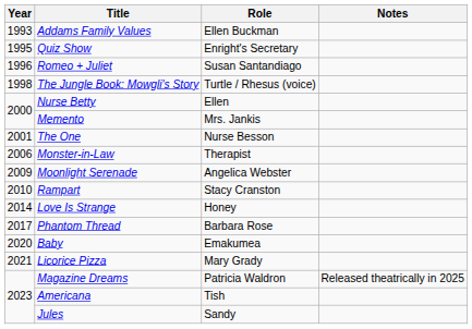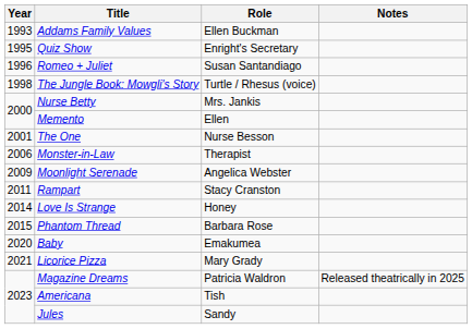 <table class="wikitable sortable">
 <tr>
 <th>Year</th>
 <th>Title</th>
 <th>Role</th>
 <th scope="col" class="unsortable">Notes</th>
 </tr>
 <tr>
 <td>1993</td>
 <td><em><a href='#'>Addams Family Values</a></em></td>
 <td>Ellen Buckman</td>
 <td></td>
 </tr>
 <tr>
 <td>1995</td>
 <td><em><a href='#'>Quiz Show</a></em></td>
 <td>Enright's Secretary</td>
 <td></td>
 </tr>
 <tr>
 <td>1996</td>
 <td><em><a href='#'>Romeo + Juliet</a></em></td>
 <td>Susan Santandiago</td>
 <td></td>
 </tr>
 <tr>
 <td>1998</td>
 <td><em><a href='#'>The Jungle Book: Mowgli's Story</a></em></td>
 <td>Turtle / Rhesus (voice)</td>
 <td></td>
 </tr>
 <tr>
 <td rowspan=2>2000</td>
 <td><em><a href='#'>Nurse Betty</a></em></td>
-<td>Ellen</td>
+<td>Mrs. Jankis</td>
 <td></td>
 </tr>
 <tr>
 <td><em><a href='#'>Memento</a></em></td>
-<td>Mrs. Jankis</td>
+<td>Ellen</td>
 <td></td>
 </tr>
 <tr>
 <td>2001</td>
 <td><em><a href='#'>The One</a></em></td>
 <td>Nurse Besson</td>
 <td></td>
 </tr>
 <tr>
 <td>2006</td>
 <td><em><a href='#'>Monster-in-Law</a></em></td>
 <td>Therapist</td>
 <td></td>
 </tr>
 <tr>
 <td>2009</td>
 <td><em><a href='#'>Moonlight Serenade</a></em></td>
 <td>Angelica Webster</td>
 <td></td>
 </tr>
 <tr>
-<td>2010</td>
+<td>2011</td>
 <td><em><a href='#'>Rampart</a></em></td>
 <td>Stacy Cranston</td>
 <td></td>
 </tr>
 <tr>
 <td>2014</td>
 <td><em><a href='#'>Love Is Strange</a></em></td>
 <td>Honey</td>
 <td></td>
 </tr>
 <tr>
-<td>2017</td>
+<td>2015</td>
 <td><em><a href='#'>Phantom Thread</a></em></td>
 <td>Barbara Rose</td>
 <td></td>
 </tr>
 <tr>
 <td>2020</td>
 <td><em><a href='#'>Baby</a></em></td>
 <td>Emakumea</td>
 <td></td>
 </tr>
 <tr>
 <td>2021</td>
 <td><em><a href='#'>Licorice Pizza</a></em></td>
 <td>Mary Grady</td>
 <td></td>
 </tr>
 <tr>
 <td rowspan=3>2023</td>
 <td><em><a href='#'>Magazine Dreams</a></em></td>
 <td>Patricia Waldron</td>
 <td>Released theatrically in 2025</td>
 </tr>
 <tr>
 <td><em><a href='#'>Americana</a></em></td>
 <td>Tish</td>
 <td></td>
 </tr>
 <tr>
 <td><em><a href='#'>Jules</a></em></td>
 <td>Sandy</td>
 <td></td>
 </tr>
 </table>
